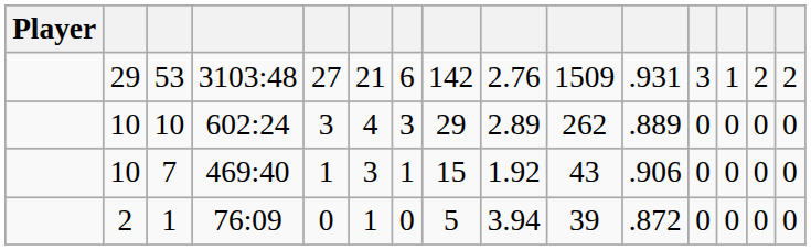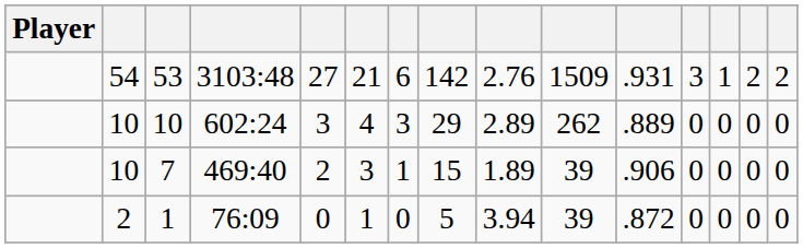 <table class="wikitable sortable" style="text-align:center;">
 <tr>
 <th>Player</th>
 <th></th>
 <th></th>
 <th></th>
 <th></th>
 <th></th>
 <th></th>
 <th></th>
 <th></th>
 <th></th>
 <th></th>
 <th></th>
 <th></th>
 <th></th>
 <th></th>
 </tr>
 <tr>
 <td></td>
-<td>29</td>
+<td>54</td>
 <td>53</td>
 <td>3103:48</td>
 <td>27</td>
 <td>21</td>
 <td>6</td>
 <td>142</td>
 <td>2.76</td>
 <td>1509</td>
 <td>.931</td>
 <td>3</td>
 <td>1</td>
 <td>2</td>
 <td>2</td>
 </tr>
 <tr>
 <td></td>
 <td>10</td>
 <td>10</td>
 <td>602:24</td>
 <td>3</td>
 <td>4</td>
 <td>3</td>
 <td>29</td>
 <td>2.89</td>
 <td>262</td>
 <td>.889</td>
 <td>0</td>
 <td>0</td>
 <td>0</td>
 <td>0</td>
 </tr>
 <tr>
 <td></td>
 <td>10</td>
 <td>7</td>
 <td>469:40</td>
-<td>1</td>
+<td>2</td>
 <td>3</td>
 <td>1</td>
 <td>15</td>
-<td>1.92</td>
-<td>43</td>
+<td>1.89</td>
+<td>39</td>
 <td>.906</td>
 <td>0</td>
 <td>0</td>
 <td>0</td>
 <td>0</td>
 </tr>
 <tr>
 <td></td>
 <td>2</td>
 <td>1</td>
 <td>76:09</td>
 <td>0</td>
 <td>1</td>
 <td>0</td>
 <td>5</td>
 <td>3.94</td>
 <td>39</td>
 <td>.872</td>
 <td>0</td>
 <td>0</td>
 <td>0</td>
 <td>0</td>
 </tr>
 </table>
